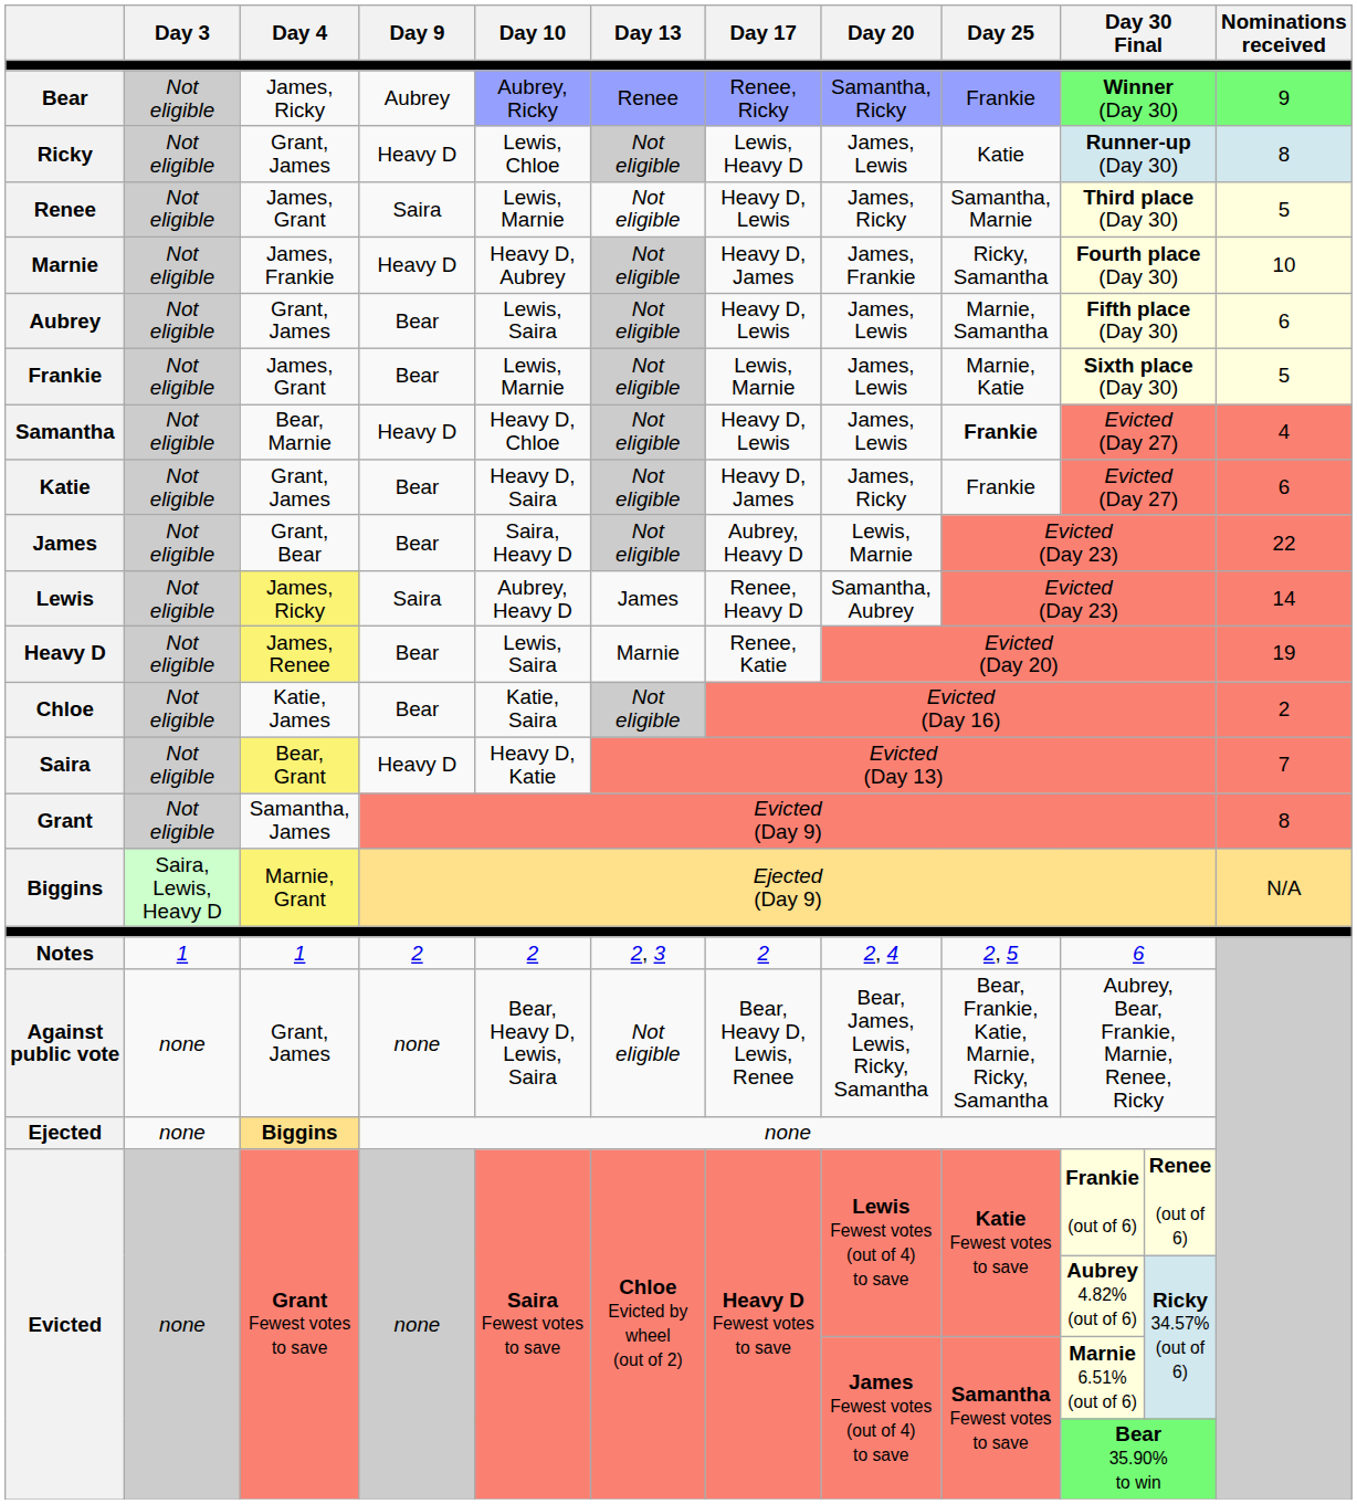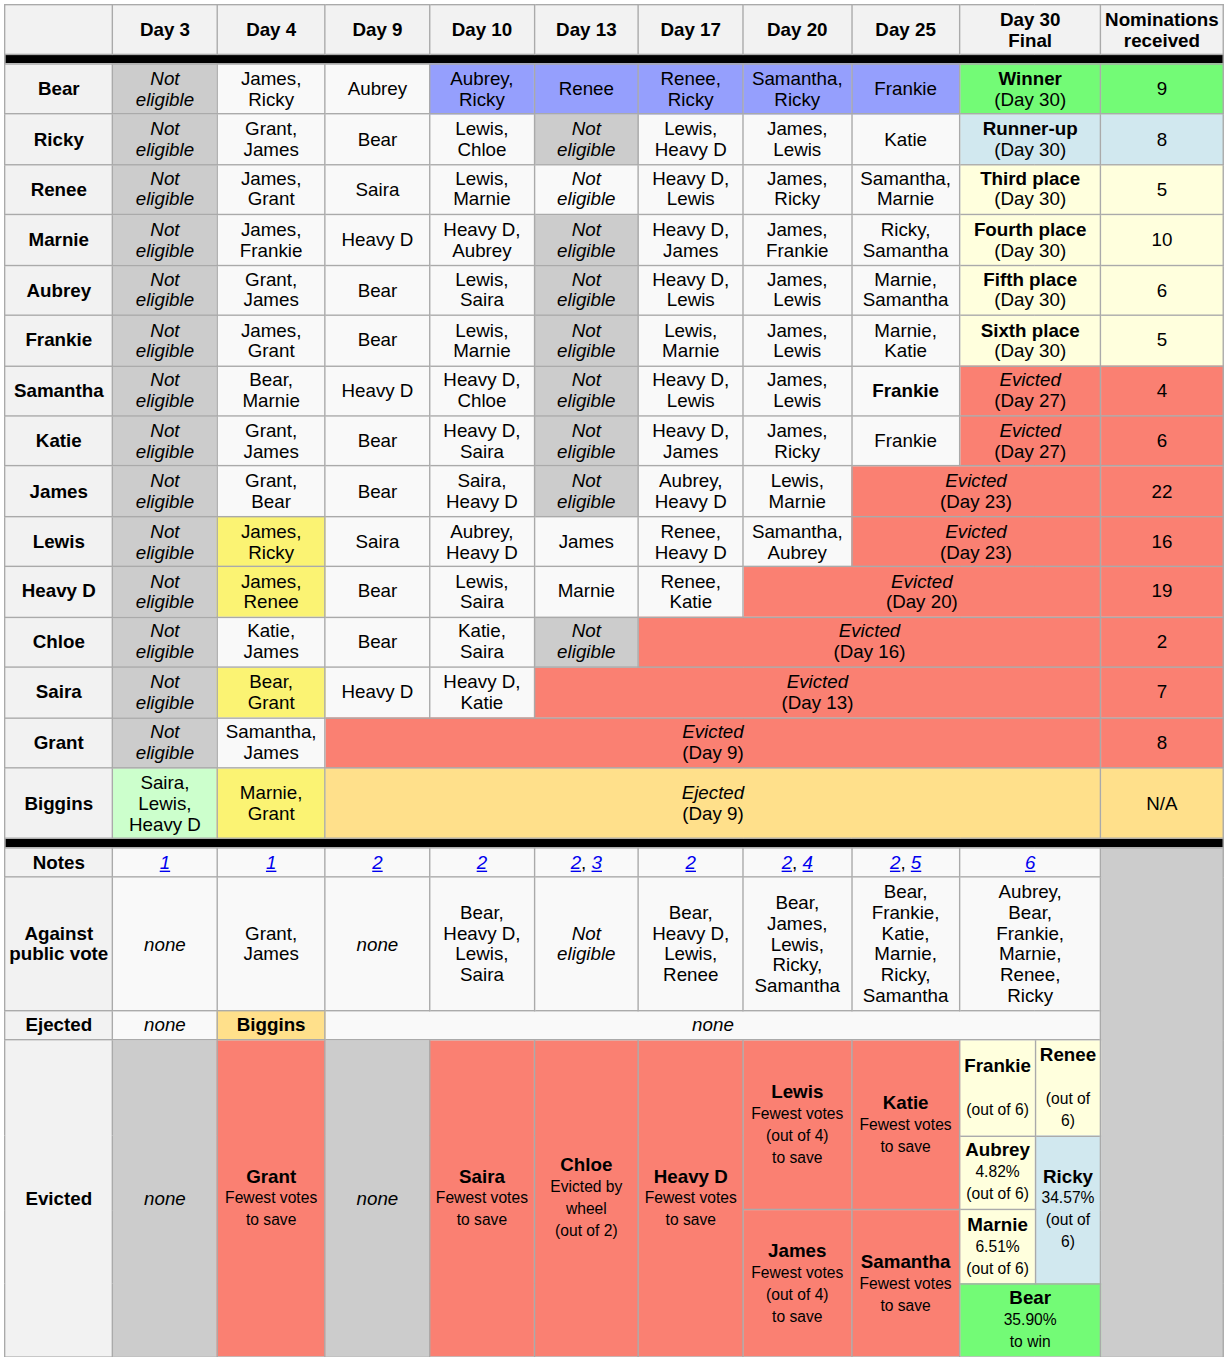 <table class="wikitable nowrap"  style="text-align:center; width:100%; font-size:85%; line-height:15px;">
 <tr>
 <th style="width:9%;"></th>
 <th style="width:9%;">Day 3</th>
 <th style="width:9%;">Day 4</th>
 <th style="width:9%;">Day 9</th>
 <th style="width:9%;">Day 10</th>
 <th style="width:9%;">Day 13</th>
 <th style="width:9%;">Day 17</th>
 <th style="width:9%;">Day 20</th>
 <th style="width:9%;">Day 25</th>
 <th colspan="2" style="width:9%;">Day 30<br>Final</th>
 <th style="width:1%;">Nominations<br>received</th>
 </tr>
 <tr>
 <th colspan="12" style="background:black;"></th>
 </tr>
 <tr>
 <th>Bear</th>
 <td style="background:#ccc;"><em>Not<br>eligible</em></td>
 <td>James,<br>Ricky</td>
 <td>Aubrey</td>
 <td bgcolor=#959ffd>Aubrey,<br>Ricky</td>
 <td bgcolor=#959ffd>Renee</td>
 <td bgcolor=#959ffd>Renee,<br>Ricky</td>
 <td bgcolor=#959ffd>Samantha,<br>Ricky</td>
 <td bgcolor=#959ffd>Frankie</td>
 <td colspan="2" style="background:#73FB76"><strong>Winner</strong><br>(Day 30)</td>
 <td style="background:#73FB76">9</td>
 </tr>
 <tr>
 <th>Ricky</th>
 <td style="background:#ccc;"><em>Not<br>eligible</em></td>
 <td>Grant,<br>James</td>
-<td>Heavy D</td>
+<td>Bear</td>
 <td>Lewis,<br>Chloe</td>
 <td style="background:#cccccc;"><em>Not<br>eligible</em></td>
 <td>Lewis,<br>Heavy D</td>
 <td>James,<br>Lewis</td>
 <td>Katie</td>
 <td colspan="2" style="background:#D1E8EF"><strong>Runner-up</strong><br>(Day 30)</td>
 <td style="background:#D1E8EF">8</td>
 </tr>
 <tr>
 <th>Renee</th>
 <td style="background:#ccc;"><em>Not<br>eligible</em></td>
 <td>James,<br>Grant</td>
 <td>Saira</td>
 <td>Lewis,<br>Marnie</td>
 <td><em>Not<br>eligible</em></td>
 <td>Heavy D,<br>Lewis</td>
 <td>James,<br> Ricky</td>
 <td>Samantha,<br>Marnie</td>
 <td colspan="2" style="background:#ffffdd"><strong>Third place</strong><br>(Day 30)</td>
 <td style="background:#ffffdd">5</td>
 </tr>
 <tr>
 <th>Marnie</th>
 <td style="background:#ccc;"><em>Not<br>eligible</em></td>
 <td>James,<br>Frankie</td>
 <td>Heavy D</td>
 <td>Heavy D,<br>Aubrey</td>
 <td style="background:#cccccc;"><em>Not<br>eligible</em></td>
 <td>Heavy D,<br>James</td>
 <td>James,<br>Frankie</td>
 <td>Ricky,<br>Samantha</td>
 <td colspan="2" style="background:#ffffdd"><strong>Fourth place</strong><br>(Day 30)</td>
 <td style="background:#ffffdd">10</td>
 </tr>
 <tr>
 <th>Aubrey</th>
 <td style="background:#ccc;"><em>Not<br>eligible</em></td>
 <td>Grant,<br>James</td>
 <td>Bear</td>
 <td>Lewis,<br>Saira</td>
 <td style="background:#cccccc;"><em>Not<br>eligible</em></td>
 <td>Heavy D,<br>Lewis</td>
 <td>James,<br> Lewis</td>
 <td>Marnie,<br>Samantha</td>
 <td colspan="2" style="background:#ffffdd"><strong>Fifth place</strong><br>(Day 30)</td>
 <td style="background:#ffffdd">6</td>
 </tr>
 <tr>
 <th>Frankie</th>
 <td style="background:#ccc;"><em>Not<br>eligible</em></td>
 <td>James,<br>Grant</td>
 <td>Bear</td>
 <td>Lewis,<br>Marnie</td>
 <td style="background:#cccccc;"><em>Not<br>eligible</em></td>
 <td>Lewis,<br>Marnie</td>
 <td>James,<br>Lewis</td>
 <td>Marnie,<br>Katie</td>
 <td colspan="2" style="background:#ffffdd"><strong>Sixth place</strong><br>(Day 30)</td>
 <td style="background:#ffffdd">5</td>
 </tr>
 <tr>
 <th>Samantha</th>
 <td style="background:#ccc;"><em>Not<br>eligible</em></td>
 <td>Bear,<br>Marnie</td>
 <td>Heavy D</td>
 <td>Heavy D,<br>Chloe</td>
 <td style="background:#cccccc;"><em>Not<br>eligible</em></td>
 <td>Heavy D,<br>Lewis</td>
 <td>James,<br>Lewis</td>
 <td><strong>Frankie</strong></td>
 <td style="background:#FA8072" colspan="2"><em>Evicted</em><br>(Day 27)</td>
 <td style="background:#FA8072">4</td>
 </tr>
 <tr>
 <th>Katie</th>
 <td style="background:#ccc;"><em>Not<br>eligible</em></td>
 <td>Grant,<br>James</td>
 <td>Bear</td>
 <td>Heavy D,<br>Saira</td>
 <td style="background:#cccccc;"><em>Not<br>eligible</em></td>
 <td>Heavy D,<br>James</td>
 <td>James,<br>Ricky</td>
 <td>Frankie</td>
 <td style="background:#FA8072" colspan="2"><em>Evicted</em><br>(Day 27)</td>
 <td style="background:#FA8072">6</td>
 </tr>
 <tr>
 <th>James</th>
 <td style="background:#ccc;"><em>Not<br>eligible</em></td>
 <td>Grant,<br>Bear</td>
 <td>Bear</td>
 <td>Saira,<br>Heavy D</td>
 <td style="background:#cccccc;"><em>Not<br>eligible</em></td>
 <td>Aubrey,<br>Heavy D</td>
 <td>Lewis,<br>Marnie</td>
 <td style="background:#FA8072" colspan="3"><em>Evicted</em><br>(Day 23)</td>
 <td style="background:#FA8072">22</td>
 </tr>
 <tr>
 <th>Lewis</th>
 <td style="background:#ccc;"><em>Not<br>eligible</em></td>
 <td style="background:#FBF373">James,<br>Ricky</td>
 <td>Saira</td>
 <td>Aubrey,<br>Heavy D</td>
 <td>James</td>
 <td>Renee,<br>Heavy D</td>
 <td>Samantha,<br>Aubrey</td>
 <td style="background:#FA8072" colspan="3"><em>Evicted</em><br>(Day 23)</td>
-<td style="background:#FA8072">14</td>
+<td style="background:#FA8072">16</td>
 </tr>
 <tr>
 <th>Heavy D</th>
 <td style="background:#ccc;"><em>Not<br>eligible</em></td>
 <td style="background:#FBF373">James,<br>Renee</td>
 <td>Bear</td>
 <td>Lewis,<br>Saira</td>
 <td>Marnie</td>
 <td>Renee,<br>Katie</td>
 <td style="background:#FA8072" colspan="4"><em>Evicted</em><br>(Day 20)</td>
 <td style="background:#FA8072">19</td>
 </tr>
 <tr>
 <th>Chloe</th>
 <td style="background:#ccc;"><em>Not<br>eligible</em></td>
 <td>Katie,<br>James</td>
 <td>Bear</td>
 <td>Katie,<br>Saira</td>
 <td style="background:#cccccc;"><em>Not<br>eligible</em></td>
 <td style="background:#FA8072" colspan="5"><em>Evicted</em><br>(Day 16)</td>
 <td style="background:#FA8072">2</td>
 </tr>
 <tr>
 <th>Saira</th>
 <td style="background:#ccc;"><em>Not<br>eligible</em></td>
 <td style="background:#FBF373">Bear,<br>Grant</td>
 <td>Heavy D</td>
 <td>Heavy D,<br>Katie</td>
 <td style="background:#FA8072" colspan="6"><em>Evicted</em><br>(Day 13)</td>
 <td style="background:#FA8072">7</td>
 </tr>
 <tr>
 <th>Grant</th>
 <td style="background:#ccc;"><em>Not<br>eligible</em></td>
 <td>Samantha,<br>James</td>
 <td style="background:#FA8072" colspan="8"><em>Evicted</em><br>(Day 9)</td>
 <td style="background:#FA8072">8</td>
 </tr>
 <tr>
 <th>Biggins</th>
 <td style="background:#cfc">Saira,<br>Lewis,<br>Heavy D</td>
 <td style="background:#FBF373">Marnie,<br>Grant</td>
 <td style="background:#FFE08B" colspan="8"><em>Ejected</em><br>(Day 9)</td>
 <td style="background:#FFE08B">N/A</td>
 </tr>
 <tr>
 <th colspan="12" style="background:black;"></th>
 </tr>
 <tr>
 <th>Notes</th>
 <td><em><a href='#'>1</a></em></td>
 <td><em><a href='#'>1</a></em></td>
 <td><em><a href='#'>2</a></em></td>
 <td><em><a href='#'>2</a></em></td>
 <td><em><a href='#'>2</a></em>, <em><a href='#'>3</a></em></td>
 <td><em><a href='#'>2</a></em></td>
 <td><em><a href='#'>2</a></em>,  <em><a href='#'>4</a></em></td>
 <td><em><a href='#'>2</a></em>, <em><a href='#'>5</a></em></td>
 <td colspan="2"><em><a href='#'>6</a></em></td>
 <td style="background:#CCC" rowspan="7"></td>
 </tr>
 <tr>
 <th>Against<br>public vote</th>
 <td><em>none</em></td>
 <td>Grant,<br>James</td>
 <td><em>none</em></td>
 <td>Bear,<br>Heavy D,<br>Lewis,<br>Saira</td>
 <td><em>Not<br>eligible</em></td>
 <td>Bear,<br>Heavy D,<br>Lewis,<br>Renee</td>
 <td>Bear,<br>James,<br>Lewis,<br>Ricky,<br>Samantha</td>
 <td>Bear,<br>Frankie,<br>Katie,<br>Marnie,<br>Ricky,<br>Samantha</td>
 <td colspan="2">Aubrey,<br>Bear,<br>Frankie,<br>Marnie,<br>Renee,<br>Ricky</td>
 </tr>
 <tr>
 <th>Ejected</th>
 <td><em>none</em></td>
 <td style="background:#FFE08B"><strong>Biggins</strong></td>
 <td colspan=8><em>none</em></td>
 </tr>
 <tr>
 <th rowspan="4">Evicted</th>
 <td rowspan="4" style="background:#ccc"><em>none</em></td>
 <td rowspan="4" style="background:#FA8072"><strong>Grant</strong><br><small>Fewest votes<br>to save</small></td>
 <td rowspan="4" style="background:#ccc"><em>none</em></td>
 <td rowspan="4" style="background:#FA8072"><strong>Saira</strong><br><small>Fewest votes<br>to save</small></td>
 <td rowspan="4" style="background:#FA8072"><strong>Chloe</strong><br><small>Evicted by wheel<br>(out of 2)</small></td>
 <td rowspan="4" style="background:#FA8072"><strong>Heavy D</strong><br><small>Fewest votes<br>to save</small></td>
 <td rowspan="2" style="background:#FA8072"><strong>Lewis</strong><br><small>Fewest votes<br>(out of 4)<br>to save</small></td>
 <td rowspan="2" style="background:#FA8072"><strong>Katie</strong><br><small>Fewest votes<br>to save</small></td>
 <td style="background:#ffffdd"><strong>Frankie</strong><br><small><br>(out of 6)</small></td>
 <td style="background:#ffffdd"><strong>Renee</strong><br><small><br>(out of 6)</small></td>
 </tr>
 <tr>
 <td style="background:#ffffdd"><strong>Aubrey</strong><br><small>4.82%<br>(out of 6)</small></td>
 <td rowspan="2" style="background:#D1E8EF"><strong>Ricky</strong><br><small>34.57%<br>(out of 6)</small></td>
 </tr>
 <tr>
 <td rowspan="2" style="background:#FA8072"><strong>James</strong><br><small>Fewest votes<br>(out of 4)<br>to save</small></td>
 <td rowspan="2" style="background:#FA8072"><strong>Samantha</strong><br><small>Fewest votes<br>to save</small></td>
 <td style="background:#ffffdd"><strong>Marnie</strong><br><small>6.51%<br>(out of 6)</small></td>
 </tr>
 <tr>
 <td colspan="2" style="background:#73FB76"><strong>Bear</strong><br><small>35.90%<br>to win</small></td>
 </tr>
 </table>
